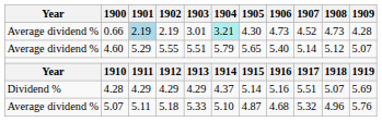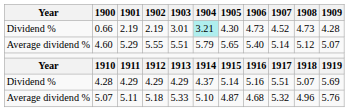 <table class="wikitable">
 <tr>
 <th>Year</th>
 <th>1900</th>
 <th>1901</th>
 <th>1902</th>
 <th>1903</th>
 <th>1904</th>
 <th>1905</th>
 <th>1906</th>
 <th>1907</th>
 <th>1908</th>
 <th>1909</th>
 </tr>
 <tr>
-<td>Average dividend %</td>
+<td>Dividend %</td>
 <td>0.66</td>
-<td style="background: lightblue;">2.19</td>
+<td>2.19</td>
 <td>2.19</td>
 <td>3.01</td>
 <td style="background: paleturquoise;">3.21</td>
 <td>4.30</td>
 <td>4.73</td>
 <td>4.52</td>
 <td>4.73</td>
 <td>4.28</td>
 </tr>
 <tr>
 <td>Average dividend %</td>
 <td>4.60</td>
 <td>5.29</td>
 <td>5.55</td>
 <td>5.51</td>
 <td>5.79</td>
 <td>5.65</td>
 <td>5.40</td>
 <td>5.14</td>
 <td>5.12</td>
 <td>5.07</td>
 </tr>
 <tr>
 <td colspan="11"></td>
 </tr>
 <tr>
 <th>Year</th>
 <th>1910</th>
 <th>1911</th>
 <th>1912</th>
 <th>1913</th>
 <th>1914</th>
 <th>1915</th>
 <th>1916</th>
 <th>1917</th>
 <th>1918</th>
 <th>1919</th>
 </tr>
 <tr>
 <td>Dividend %</td>
 <td>4.28</td>
 <td>4.29</td>
 <td>4.29</td>
 <td>4.29</td>
 <td>4.37</td>
 <td>5.14</td>
 <td>5.16</td>
 <td>5.51</td>
 <td>5.07</td>
 <td>5.69</td>
 </tr>
 <tr>
 <td>Average dividend %</td>
 <td>5.07</td>
 <td>5.11</td>
 <td>5.18</td>
 <td>5.33</td>
 <td>5.10</td>
 <td>4.87</td>
 <td>4.68</td>
 <td>5.32</td>
 <td>4.96</td>
 <td>5.76</td>
 </tr>
 </table>
